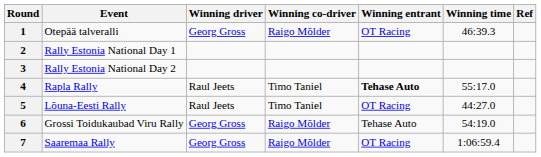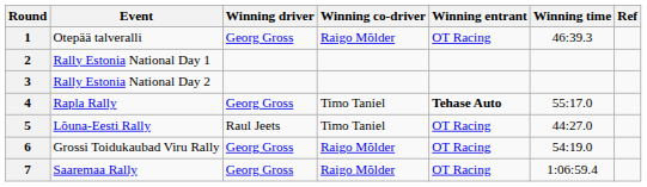 <table class="wikitable" style="font-size: 85%">
 <tr>
 <th>Round</th>
 <th>Event</th>
 <th nowrap>Winning driver</th>
 <th nowrap>Winning co-driver</th>
 <th nowrap>Winning entrant</th>
 <th nowrap>Winning time</th>
 <th nowrap>Ref</th>
 </tr>
 <tr>
 <th>1</th>
 <td> Otepää talveralli</td>
 <td nowrap> <a href='#'>Georg Gross</a></td>
 <td nowrap> <a href='#'>Raigo Mõlder</a></td>
 <td nowrap> <a href='#'>OT Racing</a></td>
 <td align="center">46:39.3</td>
 <td></td>
 </tr>
 <tr>
 <th>2</th>
 <td> <a href='#'>Rally Estonia</a> National Day 1</td>
 <td nowrap></td>
 <td nowrap></td>
 <td nowrap></td>
 <td align="center"></td>
 <td></td>
 </tr>
 <tr>
 <th>3</th>
 <td> <a href='#'>Rally Estonia</a> National Day 2</td>
 <td nowrap></td>
 <td nowrap></td>
 <td nowrap></td>
 <td align="center"></td>
 <td></td>
 </tr>
 <tr>
 <th>4</th>
 <td> <a href='#'>Rapla Rally</a></td>
-<td nowrap> Raul Jeets</td>
+<td nowrap> <a href='#'>Georg Gross</a></td>
 <td nowrap> Timo Taniel</td>
 <td nowrap><strong> Tehase Auto</strong></td>
 <td align="center">55:17.0</td>
 <td></td>
 </tr>
 <tr>
 <th>5</th>
 <td> <a href='#'>Lõuna-Eesti Rally</a></td>
 <td nowrap> Raul Jeets</td>
 <td nowrap> Timo Taniel</td>
 <td nowrap> <a href='#'>OT Racing</a></td>
 <td align="center">44:27.0</td>
 <td></td>
 </tr>
 <tr>
 <th>6</th>
 <td> Grossi Toidukaubad Viru Rally</td>
 <td nowrap> <a href='#'>Georg Gross</a></td>
 <td nowrap> <a href='#'>Raigo Mõlder</a></td>
-<td nowrap> Tehase Auto</td>
+<td nowrap> <a href='#'>OT Racing</a></td>
 <td align="center">54:19.0</td>
 <td></td>
 </tr>
 <tr>
 <th>7</th>
 <td> <a href='#'>Saaremaa Rally</a></td>
 <td nowrap> <a href='#'>Georg Gross</a></td>
 <td nowrap> <a href='#'>Raigo Mõlder</a></td>
 <td nowrap> <a href='#'>OT Racing</a></td>
 <td align="center">1:06:59.4</td>
 <td></td>
 </tr>
 </table>
